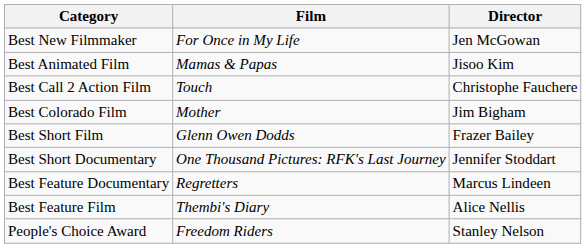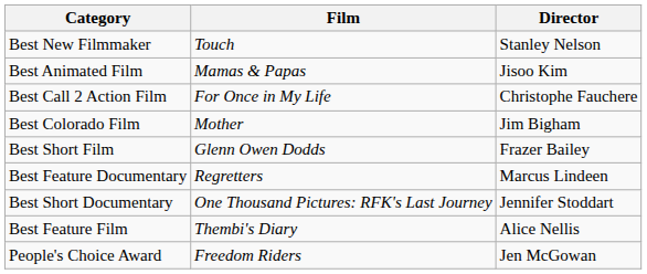 <table class="wikitable">
 <tr>
 <th>Category</th>
 <th>Film</th>
 <th>Director</th>
 </tr>
 <tr>
 <td>Best New Filmmaker</td>
-<td><em>For Once in My Life</em></td>
-<td>Jen McGowan</td>
+<td><em>Touch</em></td>
+<td>Stanley Nelson</td>
 </tr>
 <tr>
 <td>Best Animated Film</td>
 <td><em>Mamas & Papas</em></td>
 <td>Jisoo Kim</td>
 </tr>
 <tr>
 <td>Best Call 2 Action Film</td>
-<td><em>Touch</em></td>
+<td><em>For Once in My Life</em></td>
 <td>Christophe Fauchere</td>
 </tr>
 <tr>
 <td>Best Colorado Film</td>
 <td><em>Mother</em></td>
 <td>Jim Bigham</td>
 </tr>
 <tr>
 <td>Best Short Film</td>
 <td><em>Glenn Owen Dodds</em></td>
 <td>Frazer Bailey</td>
 </tr>
 <tr>
+<td>Best Feature Documentary</td>
+<td><em>Regretters</em></td>
+<td>Marcus Lindeen</td>
+</tr>
+<tr>
 <td>Best Short Documentary</td>
 <td><em>One Thousand Pictures: RFK's Last Journey</em></td>
 <td>Jennifer Stoddart</td>
-</tr>
-<tr>
-<td>Best Feature Documentary</td>
-<td><em>Regretters</em></td>
-<td>Marcus Lindeen</td>
 </tr>
 <tr>
 <td>Best Feature Film</td>
 <td><em>Thembi's Diary</em></td>
 <td>Alice Nellis</td>
 </tr>
 <tr>
 <td>People's Choice Award</td>
 <td><em>Freedom Riders</em></td>
-<td>Stanley Nelson</td>
+<td>Jen McGowan</td>
 </tr>
 </table>
